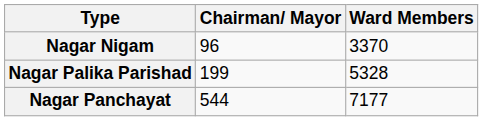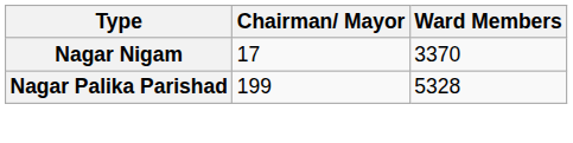 <table class="wikitable sortable">
 <tr>
 <th>Type</th>
 <th>Chairman/ Mayor</th>
 <th>Ward Members</th>
 </tr>
 <tr>
 <th>Nagar Nigam</th>
-<td>96</td>
+<td>17</td>
 <td>3370</td>
 </tr>
 <tr>
 <th>Nagar Palika Parishad</th>
 <td>199</td>
 <td>5328</td>
 </tr>
-<tr>
-<th>Nagar Panchayat</th>
-<td>544</td>
-<td>7177</td>
-</tr>
 </table>
